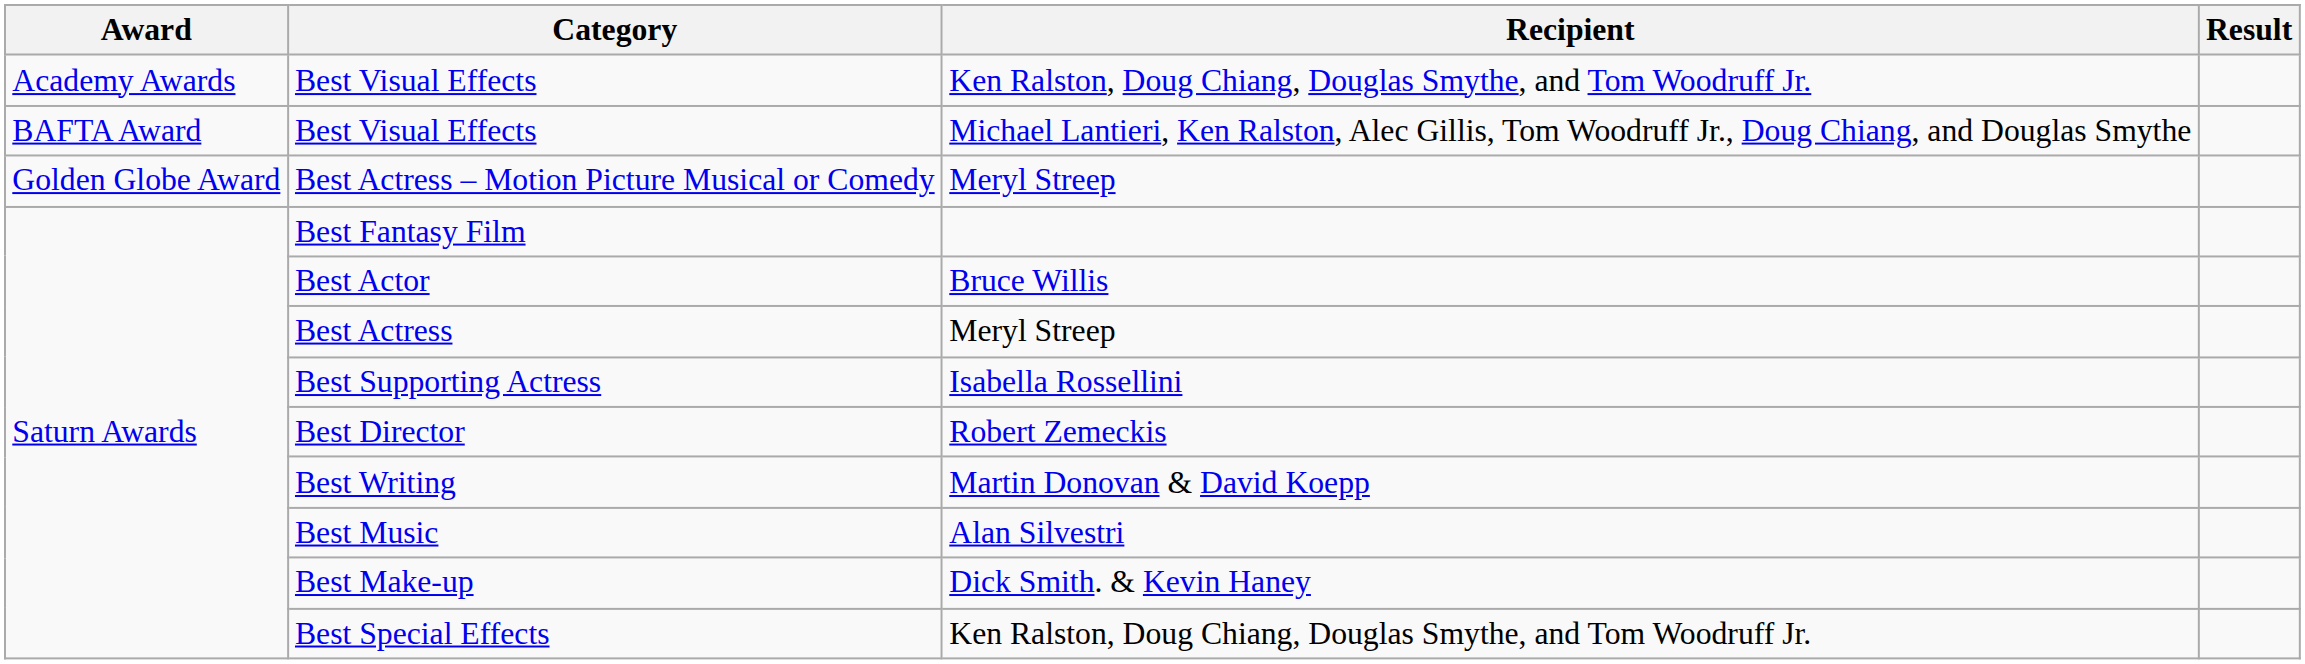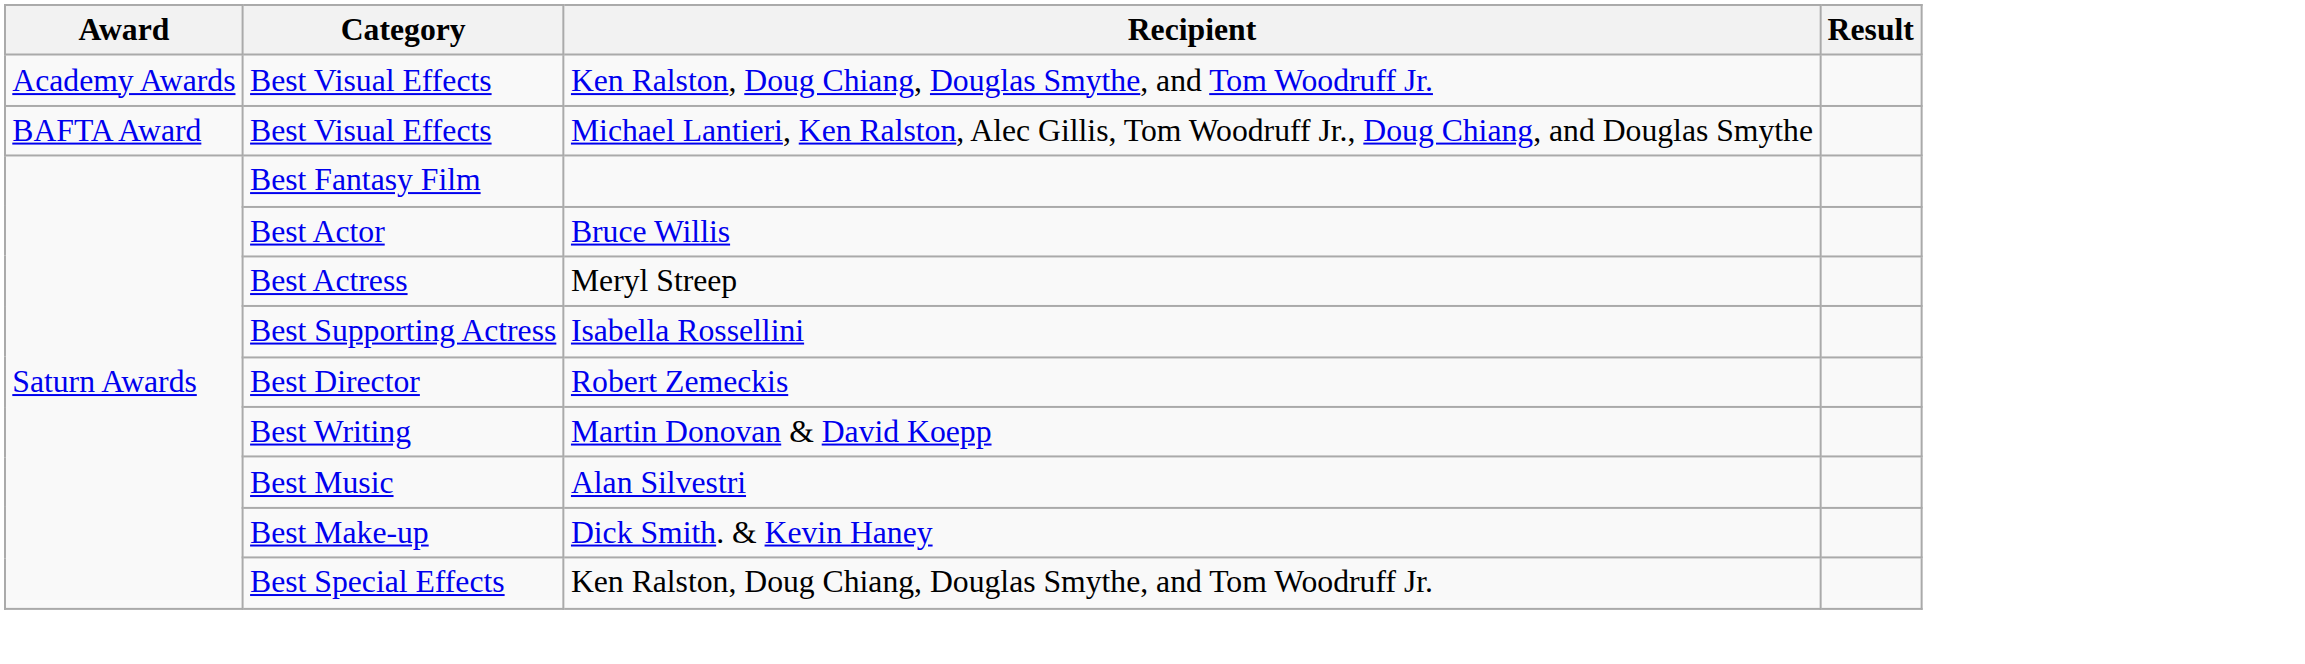 <table class="wikitable">
 <tr valign="bottom">
 <th>Award</th>
 <th>Category</th>
 <th>Recipient</th>
 <th>Result</th>
 </tr>
 <tr>
 <td><a href='#'>Academy Awards</a></td>
 <td><a href='#'>Best Visual Effects</a></td>
 <td><a href='#'>Ken Ralston</a>, <a href='#'>Doug Chiang</a>, <a href='#'>Douglas Smythe</a>, and <a href='#'>Tom Woodruff Jr.</a></td>
 <td></td>
 </tr>
 <tr>
 <td><a href='#'>BAFTA Award</a></td>
 <td><a href='#'>Best Visual Effects</a></td>
 <td><a href='#'>Michael Lantieri</a>, <a href='#'>Ken Ralston</a>, Alec Gillis, Tom Woodruff Jr., <a href='#'>Doug Chiang</a>, and Douglas Smythe</td>
-<td></td>
-</tr>
-<tr>
-<td><a href='#'>Golden Globe Award</a></td>
-<td><a href='#'>Best Actress – Motion Picture Musical or Comedy</a></td>
-<td><a href='#'>Meryl Streep</a></td>
 <td></td>
 </tr>
 <tr>
 <td rowspan="9"><a href='#'>Saturn Awards</a></td>
 <td><a href='#'>Best Fantasy Film</a></td>
 <td></td>
 <td></td>
 </tr>
 <tr>
 <td><a href='#'>Best Actor</a></td>
 <td><a href='#'>Bruce Willis</a></td>
 <td></td>
 </tr>
 <tr>
 <td><a href='#'>Best Actress</a></td>
 <td>Meryl Streep</td>
 <td></td>
 </tr>
 <tr>
 <td><a href='#'>Best Supporting Actress</a></td>
 <td><a href='#'>Isabella Rossellini</a></td>
 <td></td>
 </tr>
 <tr>
 <td><a href='#'>Best Director</a></td>
 <td><a href='#'>Robert Zemeckis</a></td>
 <td></td>
 </tr>
 <tr>
 <td><a href='#'>Best Writing</a></td>
 <td><a href='#'>Martin Donovan</a> & <a href='#'>David Koepp</a></td>
 <td></td>
 </tr>
 <tr>
 <td><a href='#'>Best Music</a></td>
 <td><a href='#'>Alan Silvestri</a></td>
 <td></td>
 </tr>
 <tr>
 <td><a href='#'>Best Make-up</a></td>
 <td><a href='#'>Dick Smith</a>. & <a href='#'>Kevin Haney</a></td>
 <td></td>
 </tr>
 <tr>
 <td><a href='#'>Best Special Effects</a></td>
 <td>Ken Ralston, Doug Chiang, Douglas Smythe, and Tom Woodruff Jr.</td>
 <td></td>
 </tr>
 </table>
